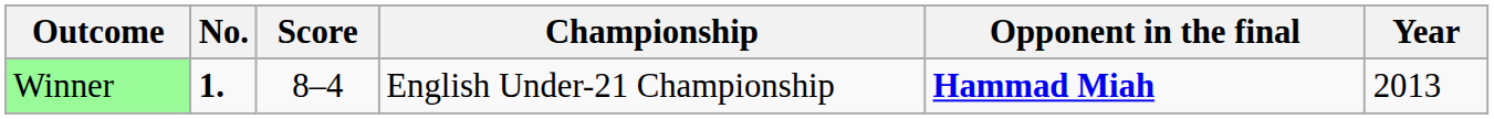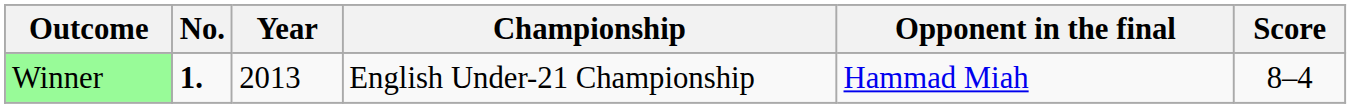 <table class="sortable wikitable">
 <tr>
 <th width="80">Outcome</th>
 <th width="20">No.</th>
-<th width="50">Score</th>
+<th width="50">Year</th>
 <th width="250">Championship</th>
 <th width="200">Opponent in the final</th>
-<th width="50">Year</th>
+<th width="50">Score</th>
 </tr>
 <tr>
 <td style="background:#98fb98;">Winner</td>
 <td><strong>1.</strong></td>
+<td>2013</td>
+<td>English Under-21 Championship</td>
+<td> <a href='#'>Hammad Miah</a></td>
 <td align="center">8–4</td>
-<td>English Under-21 Championship</td>
-<td><strong> <a href='#'>Hammad Miah</a></strong></td>
-<td>2013</td>
 </tr>
 </table>
